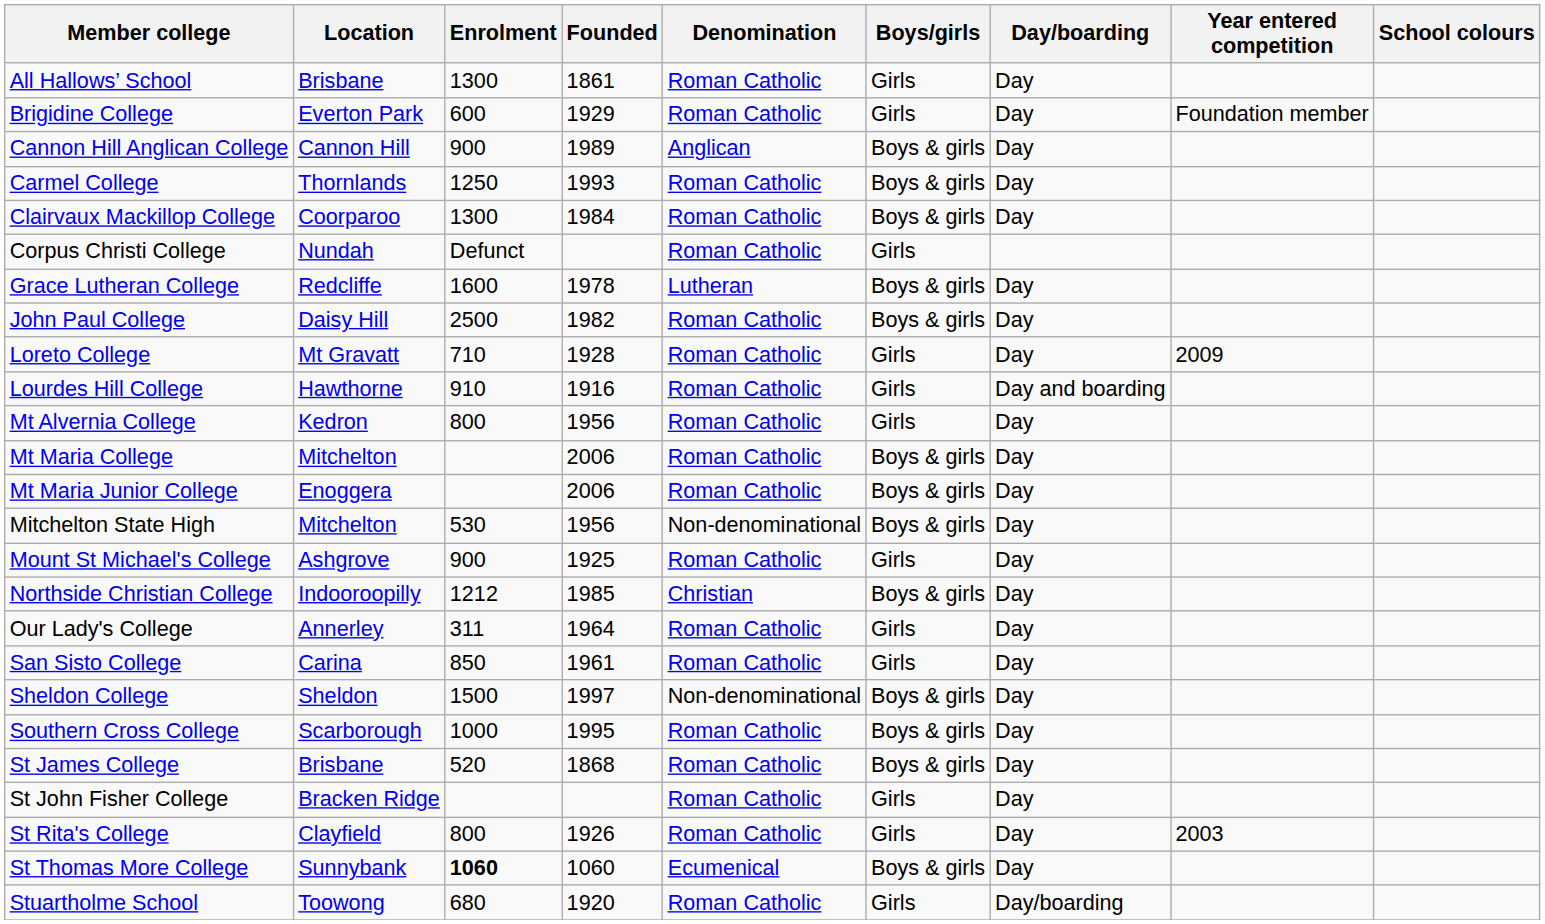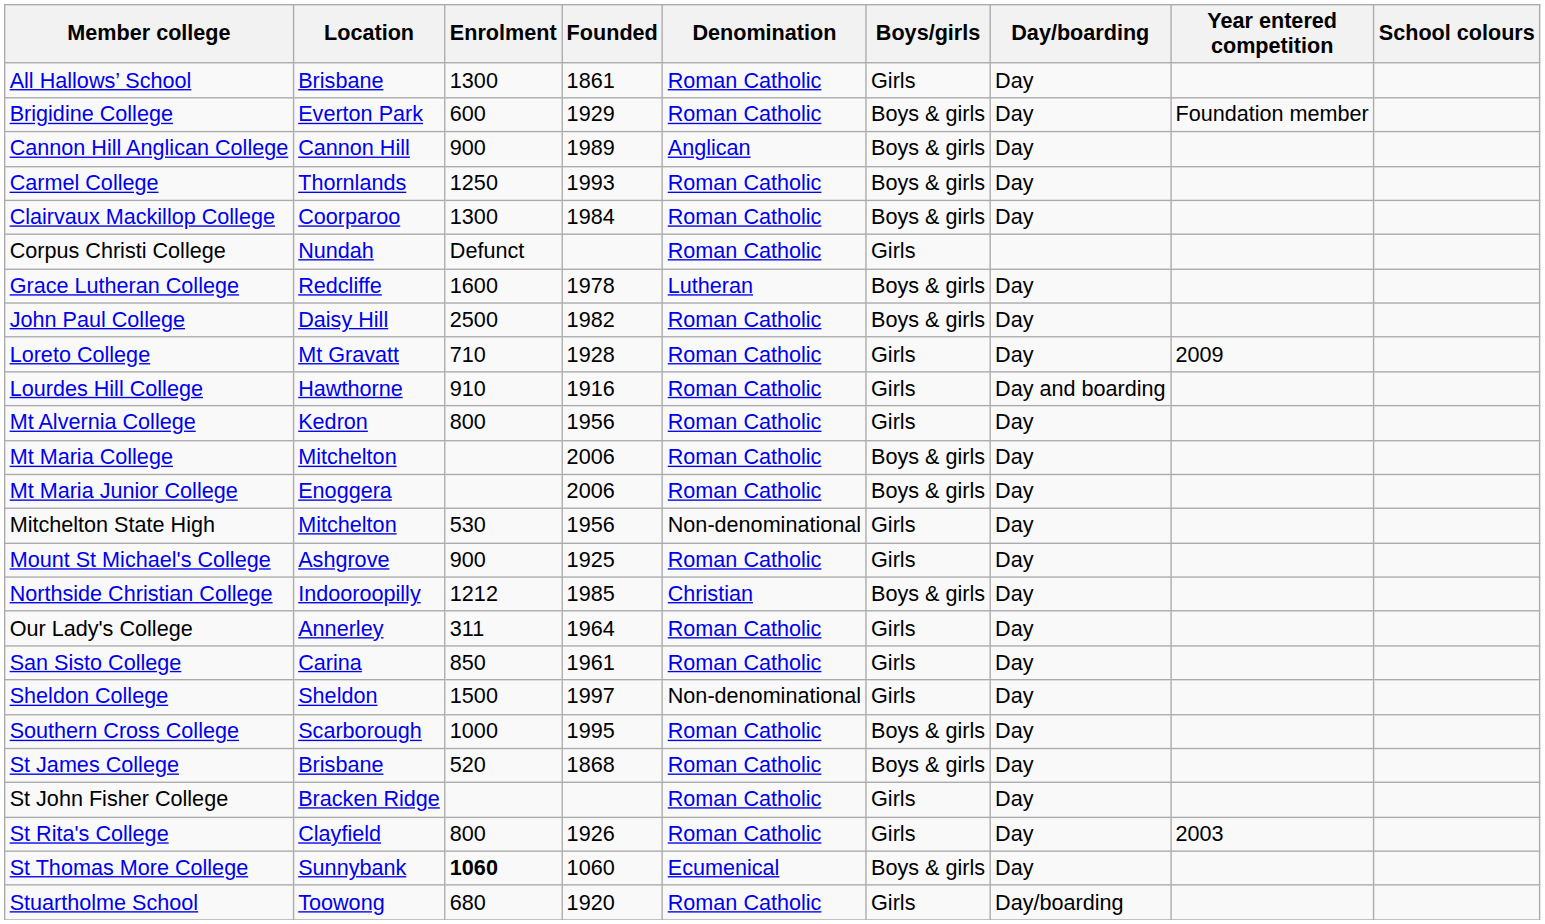 <table class="wikitable">
 <tr>
 <th>Member college</th>
 <th>Location</th>
 <th>Enrolment</th>
 <th>Founded</th>
 <th>Denomination</th>
 <th>Boys/girls</th>
 <th>Day/boarding</th>
 <th>Year entered<br>competition</th>
 <th>School colours</th>
 </tr>
 <tr>
 <td><a href='#'>All Hallows’ School</a></td>
 <td><a href='#'>Brisbane</a></td>
 <td>1300</td>
 <td>1861</td>
 <td><a href='#'>Roman Catholic</a></td>
 <td>Girls</td>
 <td>Day</td>
 <td></td>
 <td align=center></td>
 </tr>
 <tr>
 <td><a href='#'>Brigidine College</a></td>
 <td><a href='#'>Everton Park</a></td>
 <td>600</td>
 <td>1929</td>
 <td><a href='#'>Roman Catholic</a></td>
-<td>Girls</td>
+<td>Boys & girls</td>
 <td>Day</td>
 <td>Foundation member</td>
 <td align=center></td>
 </tr>
 <tr>
 <td><a href='#'>Cannon Hill Anglican College</a></td>
 <td><a href='#'>Cannon Hill</a></td>
 <td>900</td>
 <td>1989</td>
 <td><a href='#'>Anglican</a></td>
 <td>Boys & girls</td>
 <td>Day</td>
 <td></td>
 <td align=center></td>
 </tr>
 <tr>
 <td><a href='#'>Carmel College</a></td>
 <td><a href='#'>Thornlands</a></td>
 <td>1250</td>
 <td>1993</td>
 <td><a href='#'>Roman Catholic</a></td>
 <td>Boys & girls</td>
 <td>Day</td>
 <td></td>
 <td align=center></td>
 </tr>
 <tr>
 <td><a href='#'>Clairvaux Mackillop College</a></td>
 <td><a href='#'>Coorparoo</a></td>
 <td>1300</td>
 <td>1984</td>
 <td><a href='#'>Roman Catholic</a></td>
 <td>Boys & girls</td>
 <td>Day</td>
 <td></td>
 <td align=center></td>
 </tr>
 <tr>
 <td>Corpus Christi College</td>
 <td><a href='#'>Nundah</a></td>
 <td>Defunct</td>
 <td></td>
 <td><a href='#'>Roman Catholic</a></td>
 <td>Girls</td>
 <td></td>
 <td></td>
 <td align=center></td>
 </tr>
 <tr>
 <td><a href='#'>Grace Lutheran College</a></td>
 <td><a href='#'>Redcliffe</a></td>
 <td>1600</td>
 <td>1978</td>
 <td><a href='#'>Lutheran</a></td>
 <td>Boys & girls</td>
 <td>Day</td>
 <td></td>
 <td align=center></td>
 </tr>
 <tr>
 <td><a href='#'>John Paul College</a></td>
 <td><a href='#'>Daisy Hill</a></td>
 <td>2500</td>
 <td>1982</td>
 <td><a href='#'>Roman Catholic</a></td>
 <td>Boys & girls</td>
 <td>Day</td>
 <td></td>
 <td align=center></td>
 </tr>
 <tr>
 <td><a href='#'>Loreto College</a></td>
 <td><a href='#'>Mt Gravatt</a></td>
 <td>710</td>
 <td>1928</td>
 <td><a href='#'>Roman Catholic</a></td>
 <td>Girls</td>
 <td>Day</td>
 <td>2009</td>
 <td align=center></td>
 </tr>
 <tr>
 <td><a href='#'>Lourdes Hill College</a></td>
 <td><a href='#'>Hawthorne</a></td>
 <td>910</td>
 <td>1916</td>
 <td><a href='#'>Roman Catholic</a></td>
 <td>Girls</td>
 <td>Day and boarding</td>
 <td></td>
 <td align=center></td>
 </tr>
 <tr>
 <td><a href='#'>Mt Alvernia College</a></td>
 <td><a href='#'>Kedron</a></td>
 <td>800</td>
 <td>1956</td>
 <td><a href='#'>Roman Catholic</a></td>
 <td>Girls</td>
 <td>Day</td>
 <td></td>
 <td align=center></td>
 </tr>
 <tr>
 <td><a href='#'>Mt Maria College</a></td>
 <td><a href='#'>Mitchelton</a></td>
 <td></td>
 <td>2006</td>
 <td><a href='#'>Roman Catholic</a></td>
 <td>Boys & girls</td>
 <td>Day</td>
 <td></td>
 <td align=center></td>
 </tr>
 <tr>
 <td><a href='#'>Mt Maria Junior College</a></td>
 <td><a href='#'>Enoggera</a></td>
 <td></td>
 <td>2006</td>
 <td><a href='#'>Roman Catholic</a></td>
 <td>Boys & girls</td>
 <td>Day</td>
 <td></td>
 <td align=center></td>
 </tr>
 <tr>
 <td>Mitchelton State High</td>
 <td><a href='#'>Mitchelton</a></td>
 <td>530</td>
 <td>1956</td>
 <td>Non-denominational</td>
-<td>Boys & girls</td>
+<td>Girls</td>
 <td>Day</td>
 <td></td>
 <td align=center></td>
 </tr>
 <tr>
 <td><a href='#'>Mount St Michael's College</a></td>
 <td><a href='#'>Ashgrove</a></td>
 <td>900</td>
 <td>1925</td>
 <td><a href='#'>Roman Catholic</a></td>
 <td>Girls</td>
 <td>Day</td>
 <td></td>
 <td align=center></td>
 </tr>
 <tr>
 <td><a href='#'>Northside Christian College</a></td>
 <td><a href='#'>Indooroopilly</a></td>
 <td>1212</td>
 <td>1985</td>
 <td><a href='#'>Christian</a></td>
 <td>Boys & girls</td>
 <td>Day</td>
 <td></td>
 <td align=center></td>
 </tr>
 <tr>
 <td>Our Lady's College</td>
 <td><a href='#'>Annerley</a></td>
 <td>311</td>
 <td>1964</td>
 <td><a href='#'>Roman Catholic</a></td>
 <td>Girls</td>
 <td>Day</td>
 <td></td>
 <td align=center></td>
 </tr>
 <tr>
 <td><a href='#'>San Sisto College</a></td>
 <td><a href='#'>Carina</a></td>
 <td>850</td>
 <td>1961</td>
 <td><a href='#'>Roman Catholic</a></td>
 <td>Girls</td>
 <td>Day</td>
 <td></td>
 <td align=center></td>
 </tr>
 <tr>
 <td><a href='#'>Sheldon College</a></td>
 <td><a href='#'>Sheldon</a></td>
 <td>1500</td>
 <td>1997</td>
 <td>Non-denominational</td>
-<td>Boys & girls</td>
+<td>Girls</td>
 <td>Day</td>
 <td></td>
 <td align=center></td>
 </tr>
 <tr>
 <td><a href='#'>Southern Cross College</a></td>
 <td><a href='#'>Scarborough</a></td>
 <td>1000</td>
 <td>1995</td>
 <td><a href='#'>Roman Catholic</a></td>
 <td>Boys & girls</td>
 <td>Day</td>
 <td></td>
 <td align=center></td>
 </tr>
 <tr>
 <td><a href='#'>St James College</a></td>
 <td><a href='#'>Brisbane</a></td>
 <td>520</td>
 <td>1868</td>
 <td><a href='#'>Roman Catholic</a></td>
 <td>Boys & girls</td>
 <td>Day</td>
 <td></td>
 <td align=center></td>
 </tr>
 <tr>
 <td>St John Fisher College</td>
 <td><a href='#'>Bracken Ridge</a></td>
 <td></td>
 <td></td>
 <td><a href='#'>Roman Catholic</a></td>
 <td>Girls</td>
 <td>Day</td>
 <td></td>
 <td align=center></td>
 </tr>
 <tr>
 <td><a href='#'>St Rita's College</a></td>
 <td><a href='#'>Clayfield</a></td>
 <td>800</td>
 <td>1926</td>
 <td><a href='#'>Roman Catholic</a></td>
 <td>Girls</td>
 <td>Day</td>
 <td>2003</td>
 <td align=center></td>
 </tr>
 <tr>
 <td><a href='#'>St Thomas More College</a></td>
 <td><a href='#'>Sunnybank</a></td>
 <td><strong>1060</strong></td>
 <td>1060</td>
 <td><a href='#'>Ecumenical</a></td>
 <td>Boys & girls</td>
 <td>Day</td>
 <td></td>
 <td align=center></td>
 </tr>
 <tr>
 <td><a href='#'>Stuartholme School</a></td>
 <td><a href='#'>Toowong</a></td>
 <td>680</td>
 <td>1920</td>
 <td><a href='#'>Roman Catholic</a></td>
 <td>Girls</td>
 <td>Day/boarding</td>
 <td></td>
 <td align=center></td>
 </tr>
 </table>
